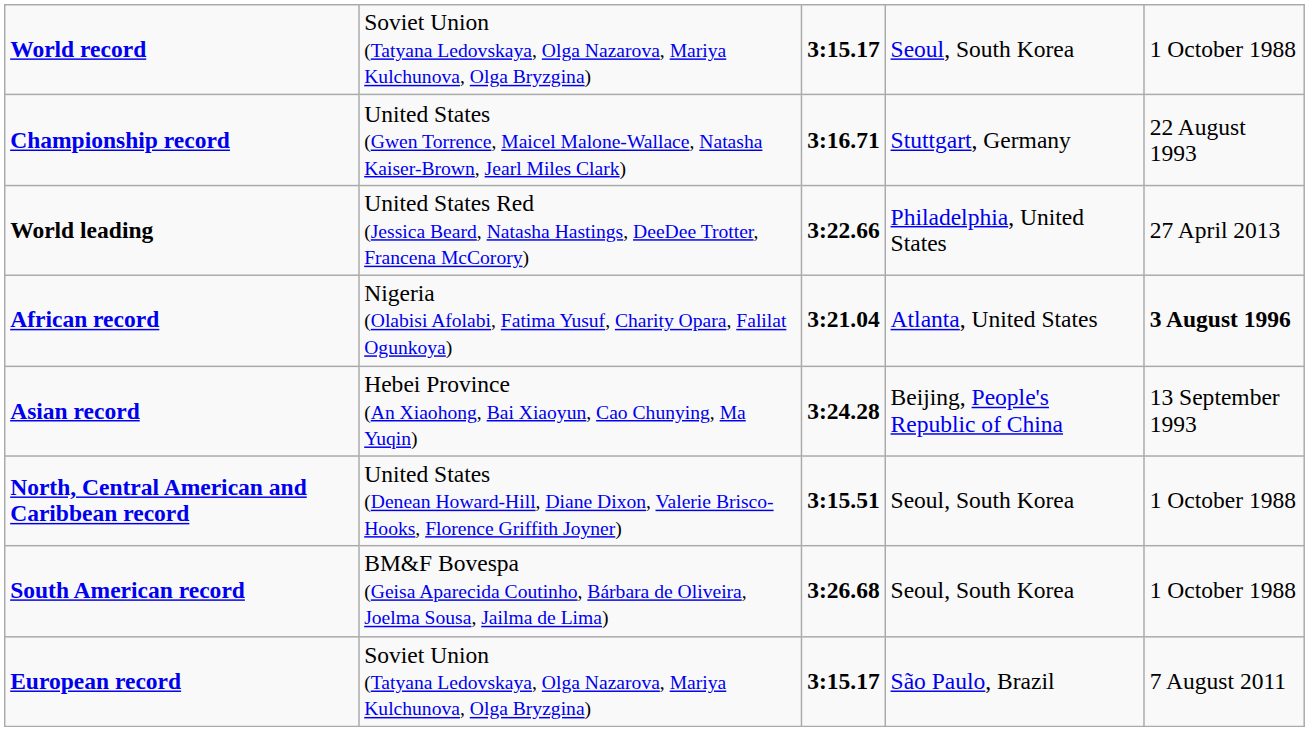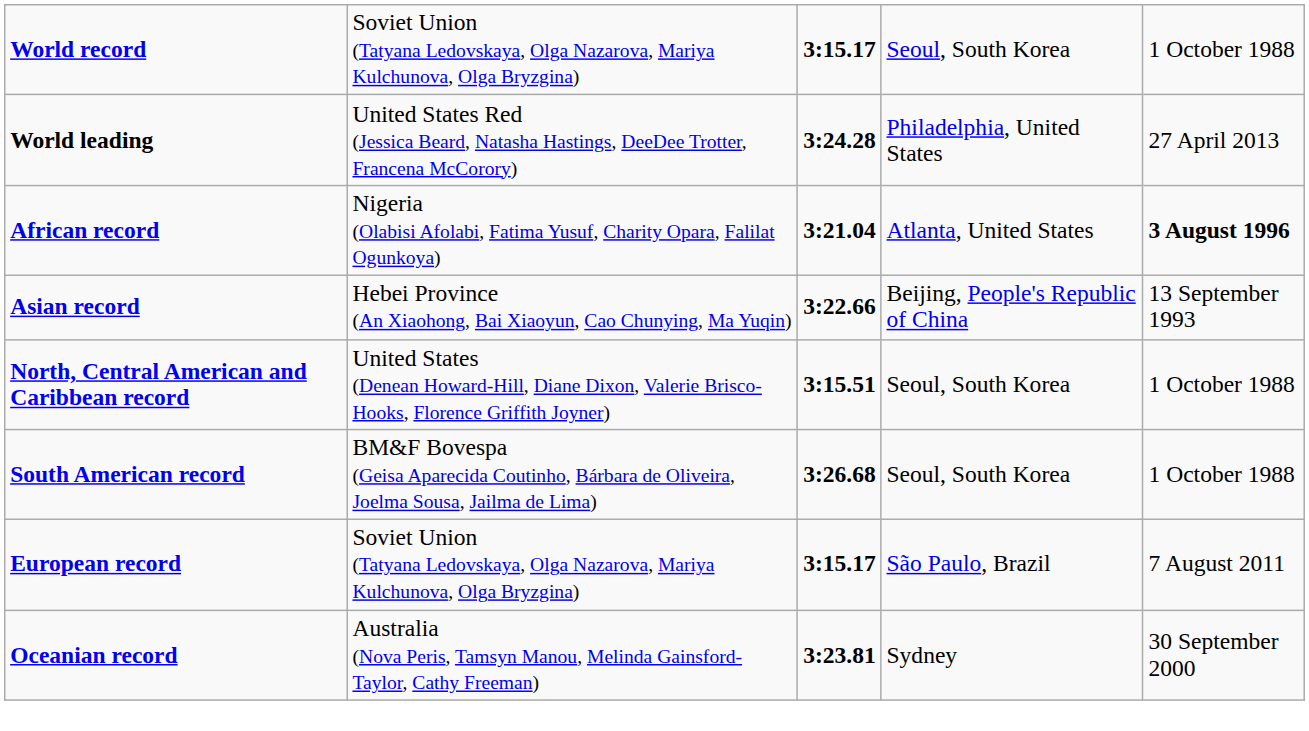 <table class="wikitable" width=70%>
 <tr>
 <td><strong><a href='#'>World record</a></strong></td>
 <td>Soviet Union <br><small>(<a href='#'>Tatyana Ledovskaya</a>, <a href='#'>Olga Nazarova</a>, <a href='#'>Mariya Kulchunova</a>, <a href='#'>Olga Bryzgina</a>)</small></td>
 <td><strong>3:15.17</strong></td>
 <td><a href='#'>Seoul</a>, South Korea</td>
 <td>1 October 1988</td>
 </tr>
 <tr>
-<td><strong><a href='#'>Championship record</a></strong></td>
-<td>United States <br><small>(<a href='#'>Gwen Torrence</a>, <a href='#'>Maicel Malone-Wallace</a>, <a href='#'>Natasha Kaiser-Brown</a>, <a href='#'>Jearl Miles Clark</a>)</small></td>
-<td><strong>3:16.71</strong></td>
-<td><a href='#'>Stuttgart</a>, Germany</td>
-<td>22 August 1993</td>
-</tr>
-<tr>
 <td><strong>World leading</strong></td>
 <td>United States Red<br><small>(<a href='#'>Jessica Beard</a>, <a href='#'>Natasha Hastings</a>, <a href='#'>DeeDee Trotter</a>, <a href='#'>Francena McCorory</a>)</small></td>
-<td><strong>3:22.66</strong></td>
+<td><strong>3:24.28</strong></td>
 <td><a href='#'>Philadelphia</a>, United States</td>
 <td>27 April 2013</td>
 </tr>
 <tr>
 <td><strong><a href='#'>African record</a></strong></td>
 <td>Nigeria <br><small>(<a href='#'>Olabisi Afolabi</a>, <a href='#'>Fatima Yusuf</a>, <a href='#'>Charity Opara</a>, <a href='#'>Falilat Ogunkoya</a>)</small></td>
 <td><strong>3:21.04</strong></td>
 <td><a href='#'>Atlanta</a>, United States</td>
 <td><strong>3 August 1996</strong></td>
 </tr>
 <tr>
 <td><strong><a href='#'>Asian record</a></strong></td>
 <td>Hebei Province<br><small>(<a href='#'>An Xiaohong</a>, <a href='#'>Bai Xiaoyun</a>, <a href='#'>Cao Chunying</a>, <a href='#'>Ma Yuqin</a>)</small></td>
-<td><strong>3:24.28</strong></td>
+<td><strong>3:22.66</strong></td>
 <td>Beijing, <a href='#'>People's Republic of China</a></td>
 <td>13 September 1993</td>
 </tr>
 <tr>
 <td><strong><a href='#'>North, Central American and Caribbean record</a></strong></td>
 <td>United States <br><small>(<a href='#'>Denean Howard-Hill</a>, <a href='#'>Diane Dixon</a>, <a href='#'>Valerie Brisco-Hooks</a>, <a href='#'>Florence Griffith Joyner</a>)</small></td>
 <td><strong>3:15.51</strong></td>
 <td>Seoul, South Korea</td>
 <td>1 October 1988</td>
 </tr>
 <tr>
 <td><strong><a href='#'>South American record</a></strong></td>
 <td>BM&F Bovespa<br><small>(<a href='#'>Geisa Aparecida Coutinho</a>, <a href='#'>Bárbara de Oliveira</a>, <a href='#'>Joelma Sousa</a>, <a href='#'>Jailma de Lima</a>)</small></td>
 <td><strong>3:26.68</strong></td>
 <td>Seoul, South Korea</td>
 <td>1 October 1988</td>
 </tr>
 <tr>
 <td><strong><a href='#'>European record</a></strong></td>
 <td>Soviet Union <br><small>(<a href='#'>Tatyana Ledovskaya</a>, <a href='#'>Olga Nazarova</a>, <a href='#'>Mariya Kulchunova</a>, <a href='#'>Olga Bryzgina</a>)</small></td>
 <td><strong>3:15.17</strong></td>
 <td><a href='#'>São Paulo</a>, Brazil</td>
 <td>7 August 2011</td>
 </tr>
+<tr>
+<td><strong><a href='#'>Oceanian record</a></strong></td>
+<td>Australia <br><small>(<a href='#'>Nova Peris</a>, <a href='#'>Tamsyn Manou</a>, <a href='#'>Melinda Gainsford-Taylor</a>, <a href='#'>Cathy Freeman</a>)</small></td>
+<td><strong>3:23.81</strong></td>
+<td>Sydney</td>
+<td>30 September 2000</td>
+</tr>
 </table>
